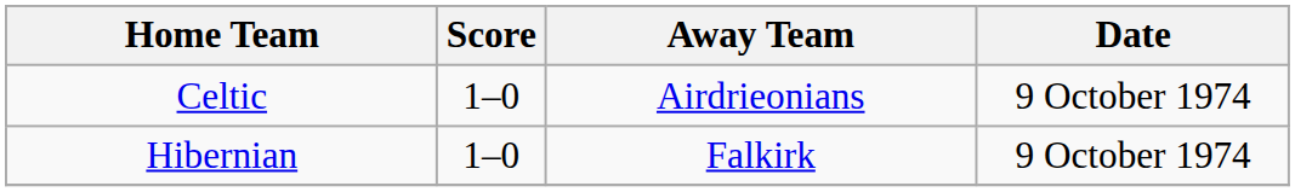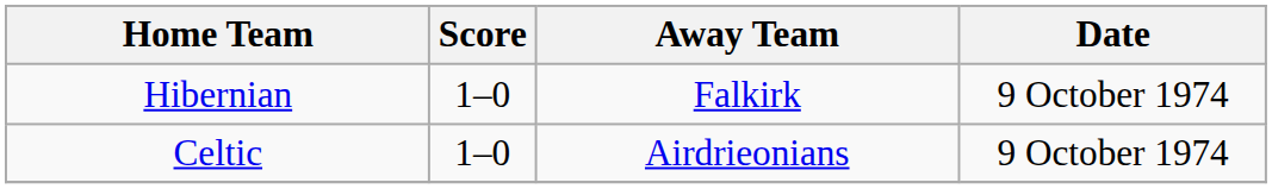 <table class="wikitable" style="text-align:center;">
 <tr>
 <th width=175>Home Team</th>
 <th width=20>Score</th>
 <th width=175>Away Team</th>
 <th width= 125>Date</th>
 </tr>
 <tr>
+<td><a href='#'>Hibernian</a></td>
+<td>1–0</td>
+<td><a href='#'>Falkirk</a></td>
+<td>9 October 1974</td>
+</tr>
+<tr>
 <td><a href='#'>Celtic</a></td>
 <td>1–0</td>
 <td><a href='#'>Airdrieonians</a></td>
 <td>9 October 1974</td>
 </tr>
 <tr>
-<td><a href='#'>Hibernian</a></td>
-<td>1–0</td>
-<td><a href='#'>Falkirk</a></td>
-<td>9 October 1974</td>
-</tr>
-<tr>
 </tr>
 </table>
